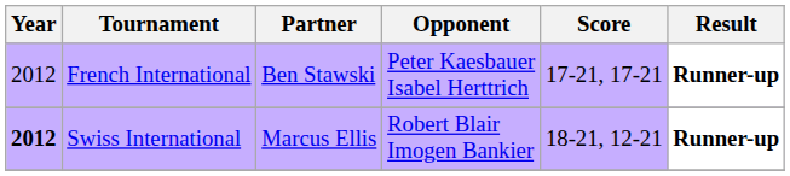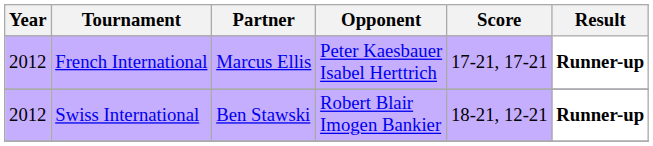 <table class="sortable wikitable" style="font-size: 90%;">
 <tr>
 <th>Year</th>
 <th>Tournament</th>
 <th>Partner</th>
 <th>Opponent</th>
 <th>Score</th>
 <th>Result</th>
 </tr>
 <tr style="background:#C6AEFF">
 <td align="center">2012</td>
 <td align="left"><a href='#'>French International</a></td>
-<td align="left"> <a href='#'>Ben Stawski</a></td>
+<td align="left"> <a href='#'>Marcus Ellis</a></td>
 <td align="left"> <a href='#'>Peter Kaesbauer</a> <br>  <a href='#'>Isabel Herttrich</a></td>
 <td align="left">17-21, 17-21</td>
 <td style="text-align:left; background:white"> <strong>Runner-up</strong></td>
 </tr>
 <tr>
 </tr>
 <tr style="background:#C6AEFF">
-<td align="center"><strong>2012</strong></td>
+<td align="center">2012</td>
 <td align="left"><a href='#'>Swiss International</a></td>
-<td align="left"> <a href='#'>Marcus Ellis</a></td>
+<td align="left"> <a href='#'>Ben Stawski</a></td>
 <td align="left"> <a href='#'>Robert Blair</a> <br>  <a href='#'>Imogen Bankier</a></td>
 <td align="left">18-21, 12-21</td>
 <td style="text-align:left; background:white"> <strong>Runner-up</strong></td>
 </tr>
 <tr>
 </tr>
 </table>
